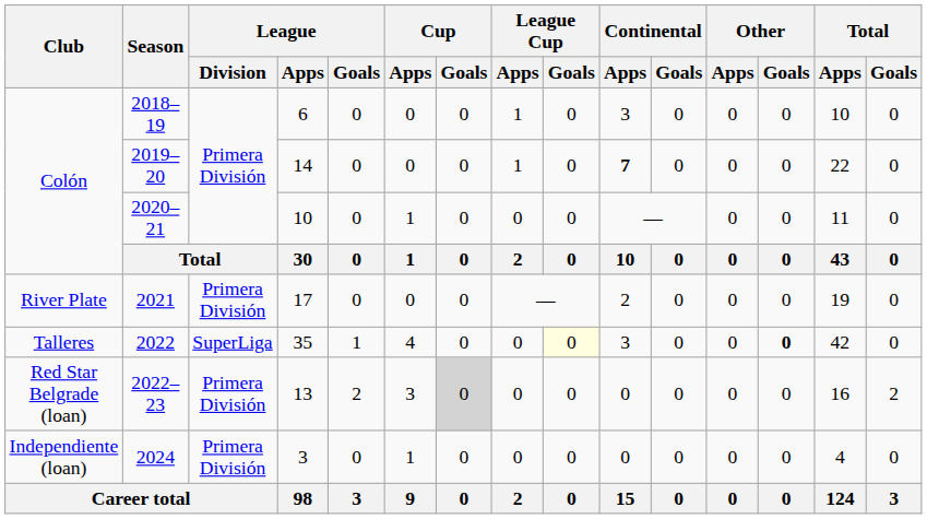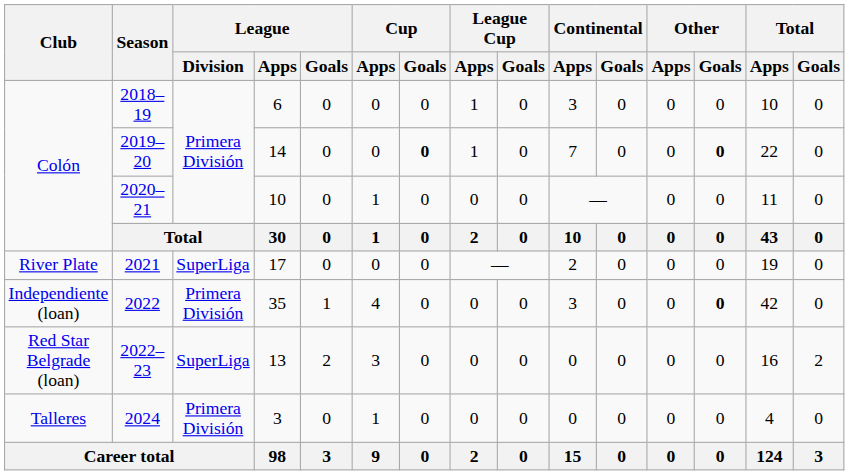 <table class="wikitable" style="text-align:center">
 <tr>
 <th rowspan="2">Club</th>
 <th rowspan="2">Season</th>
 <th colspan="3">League</th>
 <th colspan="2">Cup</th>
 <th colspan="2">League Cup</th>
 <th colspan="2">Continental</th>
 <th colspan="2">Other</th>
 <th colspan="2">Total</th>
 </tr>
 <tr>
 <th>Division</th>
 <th>Apps</th>
 <th>Goals</th>
 <th>Apps</th>
 <th>Goals</th>
 <th>Apps</th>
 <th>Goals</th>
 <th>Apps</th>
 <th>Goals</th>
 <th>Apps</th>
 <th>Goals</th>
 <th>Apps</th>
 <th>Goals</th>
 </tr>
 <tr>
 <td rowspan="4"><a href='#'>Colón</a></td>
 <td><a href='#'>2018–19</a></td>
 <td rowspan="3"><a href='#'>Primera División</a></td>
 <td>6</td>
 <td>0</td>
 <td>0</td>
 <td>0</td>
 <td>1</td>
 <td>0</td>
 <td>3</td>
 <td>0</td>
 <td>0</td>
 <td>0</td>
 <td>10</td>
 <td>0</td>
 </tr>
 <tr>
 <td><a href='#'>2019–20</a></td>
 <td>14</td>
 <td>0</td>
 <td>0</td>
-<td>0</td>
+<td><strong>0</strong></td>
 <td>1</td>
 <td>0</td>
-<td><strong>7</strong></td>
+<td>7</td>
 <td>0</td>
 <td>0</td>
-<td>0</td>
+<td><strong>0</strong></td>
 <td>22</td>
 <td>0</td>
 </tr>
 <tr>
 <td><a href='#'>2020–21</a></td>
 <td>10</td>
 <td>0</td>
 <td>1</td>
 <td>0</td>
 <td>0</td>
 <td>0</td>
 <td colspan="2">—</td>
 <td>0</td>
 <td>0</td>
 <td>11</td>
 <td>0</td>
 </tr>
 <tr>
 <th colspan="2">Total</th>
 <th>30</th>
 <th>0</th>
 <th>1</th>
 <th>0</th>
 <th>2</th>
 <th>0</th>
 <th>10</th>
 <th>0</th>
 <th>0</th>
 <th>0</th>
 <th>43</th>
 <th>0</th>
 </tr>
 <tr>
 <td rowspan="1"><a href='#'>River Plate</a></td>
 <td><a href='#'>2021</a></td>
-<td rowspan="1"><a href='#'>Primera División</a></td>
+<td rowspan="1"><a href='#'>SuperLiga</a></td>
 <td>17</td>
 <td>0</td>
 <td>0</td>
 <td>0</td>
 <td colspan="2">—</td>
 <td>2</td>
 <td>0</td>
 <td>0</td>
 <td>0</td>
 <td>19</td>
 <td>0</td>
 </tr>
 <tr>
-<td rowspan="1"><a href='#'>Talleres</a></td>
+<td rowspan="1"><a href='#'>Independiente</a> (loan)</td>
 <td><a href='#'>2022</a></td>
-<td rowspan="1"><a href='#'>SuperLiga</a></td>
+<td rowspan="1"><a href='#'>Primera División</a></td>
 <td>35</td>
 <td>1</td>
 <td>4</td>
 <td>0</td>
 <td>0</td>
-<td style="background: lightyellow;">0</td>
+<td>0</td>
 <td>3</td>
 <td>0</td>
 <td>0</td>
 <td><strong>0</strong></td>
 <td>42</td>
 <td>0</td>
 </tr>
 <tr>
 <td rowspan="1"><a href='#'>Red Star Belgrade</a> (loan)</td>
 <td><a href='#'>2022–23</a></td>
-<td rowspan="1"><a href='#'>Primera División</a></td>
+<td rowspan="1"><a href='#'>SuperLiga</a></td>
 <td>13</td>
 <td>2</td>
 <td>3</td>
-<td style="background: lightgrey;">0</td>
+<td>0</td>
 <td>0</td>
 <td>0</td>
 <td>0</td>
 <td>0</td>
 <td>0</td>
 <td>0</td>
 <td>16</td>
 <td>2</td>
 </tr>
 <tr>
-<td rowspan="1"><a href='#'>Independiente</a> (loan)</td>
+<td rowspan="1"><a href='#'>Talleres</a></td>
 <td><a href='#'>2024</a></td>
 <td rowspan="1"><a href='#'>Primera División</a></td>
 <td>3</td>
 <td>0</td>
 <td>1</td>
 <td>0</td>
 <td>0</td>
 <td>0</td>
 <td>0</td>
 <td>0</td>
 <td>0</td>
 <td>0</td>
 <td>4</td>
 <td>0</td>
 </tr>
 <tr>
 <th colspan="3">Career total</th>
 <th>98</th>
 <th>3</th>
 <th>9</th>
 <th>0</th>
 <th>2</th>
 <th>0</th>
 <th>15</th>
 <th>0</th>
 <th>0</th>
 <th>0</th>
 <th>124</th>
 <th>3</th>
 </tr>
 </table>
